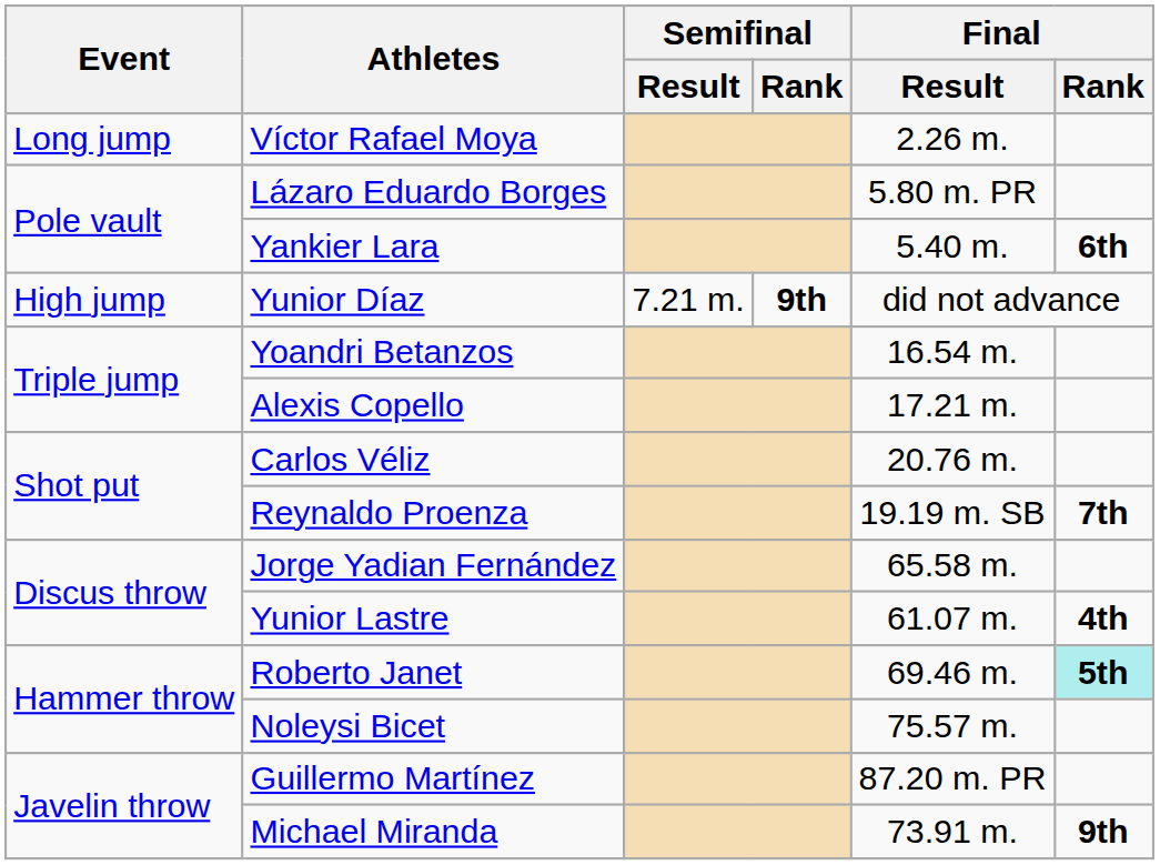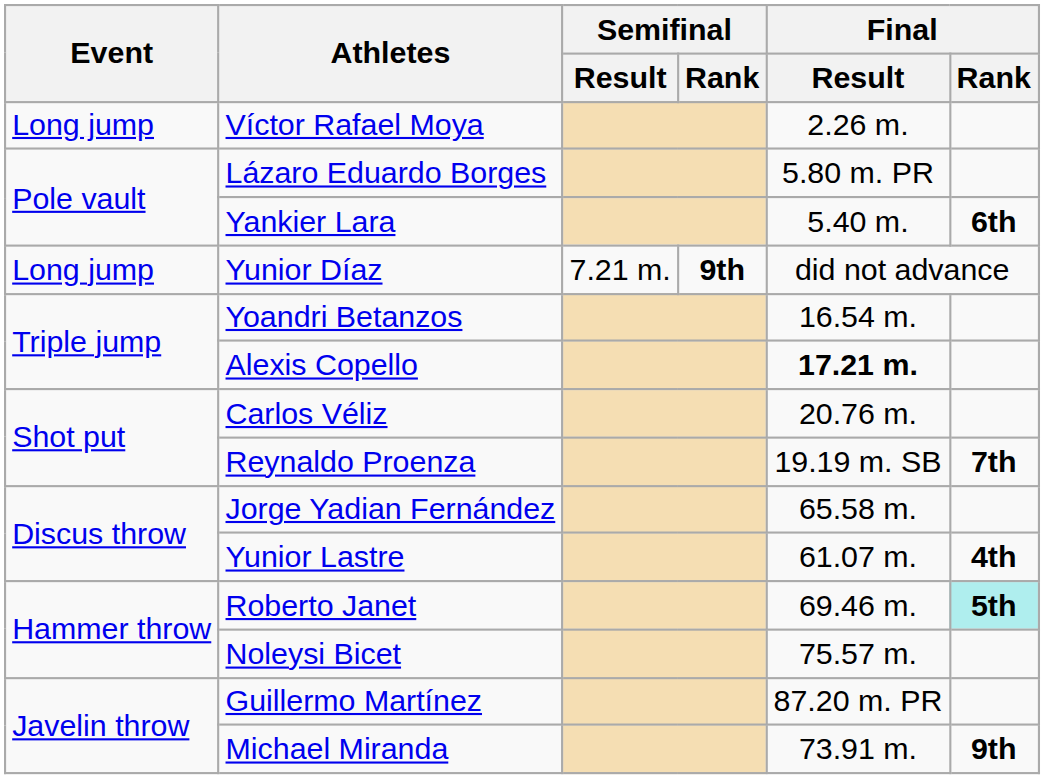 <table class="wikitable" style="font-size:90%">
 <tr>
 <th rowspan=2>Event</th>
 <th rowspan=2>Athletes</th>
 <th colspan=2>Semifinal</th>
 <th colspan=2>Final</th>
 </tr>
 <tr>
 <th>Result</th>
 <th>Rank</th>
 <th>Result</th>
 <th>Rank</th>
 </tr>
 <tr>
 <td><a href='#'>Long jump</a></td>
 <td><a href='#'>Víctor Rafael Moya</a></td>
 <td align=center colspan=2 bgcolor=wheat></td>
 <td align=center>2.26 m.</td>
 <td align=center></td>
 </tr>
 <tr>
 <td rowspan=2><a href='#'>Pole vault</a></td>
 <td><a href='#'>Lázaro Eduardo Borges</a></td>
 <td align=center colspan=2 bgcolor=wheat></td>
 <td align=center>5.80 m. PR</td>
 <td align=center></td>
 </tr>
 <tr>
 <td><a href='#'>Yankier Lara</a></td>
 <td align=center colspan=2 bgcolor=wheat></td>
 <td align=center>5.40 m.</td>
 <td align=center><strong>6th</strong></td>
 </tr>
 <tr>
-<td><a href='#'>High jump</a></td>
+<td><a href='#'>Long jump</a></td>
 <td><a href='#'>Yunior Díaz</a></td>
 <td align=center>7.21 m.</td>
 <td align=center><strong>9th</strong></td>
 <td align="center" colspan="7">did not advance</td>
 </tr>
 <tr>
 <td rowspan=2><a href='#'>Triple jump</a></td>
 <td><a href='#'>Yoandri Betanzos</a></td>
 <td align=center colspan=2 bgcolor=wheat></td>
 <td align=center>16.54 m.</td>
 <td align=center></td>
 </tr>
 <tr>
 <td><a href='#'>Alexis Copello</a></td>
 <td align=center colspan=2 bgcolor=wheat></td>
-<td align=center>17.21 m.</td>
+<td align=center><strong>17.21 m.</strong></td>
 <td align=center></td>
 </tr>
 <tr>
 <td rowspan=2><a href='#'>Shot put</a></td>
 <td><a href='#'>Carlos Véliz</a></td>
 <td colspan=2 bgcolor=wheat></td>
 <td align=center>20.76 m.</td>
 <td align=center></td>
 </tr>
 <tr>
 <td><a href='#'>Reynaldo Proenza</a></td>
 <td colspan=2 bgcolor=wheat></td>
 <td align=center>19.19 m. SB</td>
 <td align=center><strong>7th</strong></td>
 </tr>
 <tr>
 <td rowspan=2><a href='#'>Discus throw</a></td>
 <td><a href='#'>Jorge Yadian Fernández</a></td>
 <td colspan=2 bgcolor=wheat></td>
 <td align=center>65.58 m.</td>
 <td align=center></td>
 </tr>
 <tr>
 <td><a href='#'>Yunior Lastre</a></td>
 <td colspan=2 bgcolor=wheat></td>
 <td align=center>61.07 m.</td>
 <td align=center><strong>4th</strong></td>
 </tr>
 <tr>
 <td rowspan=2><a href='#'>Hammer throw</a></td>
 <td><a href='#'>Roberto Janet</a></td>
 <td colspan=2 bgcolor=wheat></td>
 <td align=center>69.46 m.</td>
 <td align=center style="background: paleturquoise;"><strong>5th</strong></td>
 </tr>
 <tr>
 <td><a href='#'>Noleysi Bicet</a></td>
 <td colspan=2 bgcolor=wheat></td>
 <td align=center>75.57 m.</td>
 <td align=center></td>
 </tr>
 <tr>
 <td rowspan=2><a href='#'>Javelin throw</a></td>
 <td><a href='#'>Guillermo Martínez</a></td>
 <td align=center colspan=2 bgcolor=wheat></td>
 <td align=center>87.20 m. PR</td>
 <td align=center></td>
 </tr>
 <tr>
 <td><a href='#'>Michael Miranda</a></td>
 <td colspan=2 bgcolor=wheat></td>
 <td align=center>73.91 m.</td>
 <td align=center><strong>9th</strong></td>
 </tr>
 </table>
